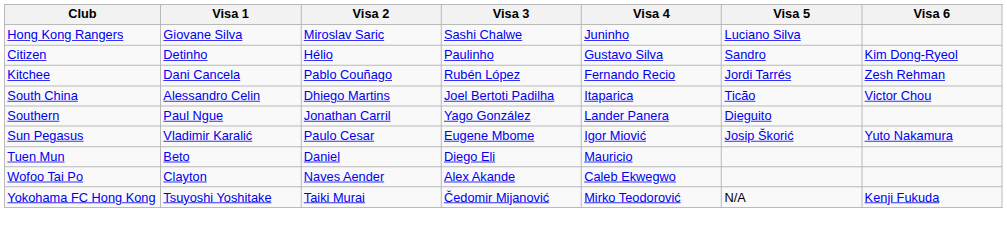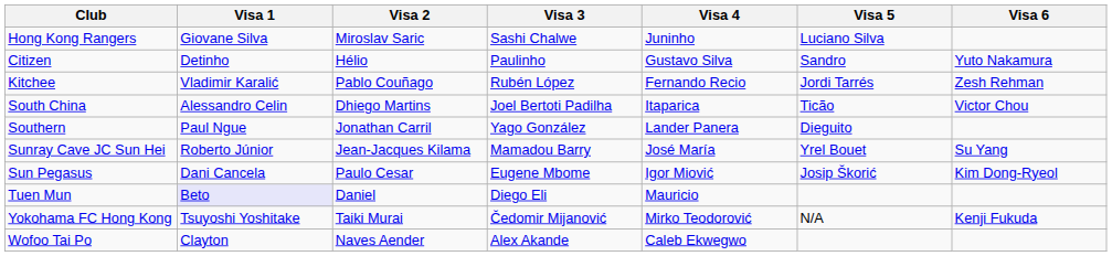 <table class="wikitable">
 <tr>
 <th width="190">Club</th>
 <th width="170">Visa  1</th>
 <th width="170">Visa  2</th>
 <th width="170">Visa  3</th>
 <th width="170">Visa  4</th>
 <th width="170">Visa  5</th>
 <th width="170">Visa  6</th>
 </tr>
 <tr>
 <td><a href='#'>Hong Kong Rangers</a></td>
 <td> <a href='#'>Giovane Silva</a></td>
 <td> <a href='#'>Miroslav Saric</a></td>
 <td> <a href='#'>Sashi Chalwe</a></td>
 <td> <a href='#'>Juninho</a></td>
 <td> <a href='#'>Luciano Silva</a></td>
 <td></td>
 </tr>
 <tr>
 <td><a href='#'>Citizen</a></td>
 <td> <a href='#'>Detinho</a></td>
 <td> <a href='#'>Hélio</a></td>
 <td> <a href='#'>Paulinho</a></td>
 <td> <a href='#'>Gustavo Silva</a></td>
 <td> <a href='#'>Sandro</a></td>
-<td> <a href='#'>Kim Dong-Ryeol</a></td>
+<td> <a href='#'>Yuto Nakamura</a></td>
 </tr>
 <tr>
 <td><a href='#'>Kitchee</a></td>
-<td> <a href='#'>Dani Cancela</a></td>
+<td> <a href='#'>Vladimir Karalić</a></td>
 <td> <a href='#'>Pablo Couñago</a></td>
 <td> <a href='#'>Rubén López</a></td>
 <td> <a href='#'>Fernando Recio</a></td>
 <td> <a href='#'>Jordi Tarrés</a></td>
 <td> <a href='#'>Zesh Rehman</a></td>
 </tr>
 <tr>
 <td><a href='#'>South China</a></td>
 <td> <a href='#'>Alessandro Celin</a></td>
 <td> <a href='#'>Dhiego Martins</a></td>
 <td> <a href='#'>Joel Bertoti Padilha</a></td>
 <td> <a href='#'>Itaparica</a></td>
 <td> <a href='#'>Ticão</a></td>
 <td> <a href='#'>Victor Chou</a></td>
 </tr>
 <tr>
 <td><a href='#'>Southern</a></td>
 <td> <a href='#'>Paul Ngue</a></td>
 <td> <a href='#'>Jonathan Carril</a></td>
 <td> <a href='#'>Yago González</a></td>
 <td> <a href='#'>Lander Panera</a></td>
 <td> <a href='#'>Dieguito</a></td>
 <td></td>
 </tr>
 <tr>
+<td><a href='#'>Sunray Cave JC Sun Hei</a></td>
+<td> <a href='#'>Roberto Júnior</a></td>
+<td> <a href='#'>Jean-Jacques Kilama</a></td>
+<td> <a href='#'>Mamadou Barry</a></td>
+<td> <a href='#'>José María</a></td>
+<td> <a href='#'>Yrel Bouet</a></td>
+<td> <a href='#'>Su Yang</a></td>
+</tr>
+<tr>
 <td><a href='#'>Sun Pegasus</a></td>
-<td> <a href='#'>Vladimir Karalić</a></td>
+<td> <a href='#'>Dani Cancela</a></td>
 <td> <a href='#'>Paulo Cesar</a></td>
 <td> <a href='#'>Eugene Mbome</a></td>
 <td> <a href='#'>Igor Miović</a></td>
 <td> <a href='#'>Josip Škorić</a></td>
-<td> <a href='#'>Yuto Nakamura</a></td>
+<td> <a href='#'>Kim Dong-Ryeol</a></td>
 </tr>
 <tr>
 <td><a href='#'>Tuen Mun</a></td>
-<td> <a href='#'>Beto</a></td>
+<td style="background: lavender;"> <a href='#'>Beto</a></td>
 <td> <a href='#'>Daniel</a></td>
 <td> <a href='#'>Diego Eli</a></td>
 <td> <a href='#'>Mauricio</a></td>
-<td></td>
-<td></td>
-</tr>
-<tr>
-<td><a href='#'>Wofoo Tai Po</a></td>
-<td> <a href='#'>Clayton</a></td>
-<td> <a href='#'>Naves Aender</a></td>
-<td> <a href='#'>Alex Akande</a></td>
-<td> <a href='#'>Caleb Ekwegwo</a></td>
 <td></td>
 <td></td>
 </tr>
 <tr>
 <td><a href='#'>Yokohama FC Hong Kong</a></td>
 <td> <a href='#'>Tsuyoshi Yoshitake</a></td>
 <td> <a href='#'>Taiki Murai</a></td>
 <td> <a href='#'>Čedomir Mijanović</a></td>
 <td> <a href='#'>Mirko Teodorović</a></td>
 <td>    N/A</td>
 <td> <a href='#'>Kenji Fukuda</a></td>
 </tr>
+<tr>
+<td><a href='#'>Wofoo Tai Po</a></td>
+<td> <a href='#'>Clayton</a></td>
+<td> <a href='#'>Naves Aender</a></td>
+<td> <a href='#'>Alex Akande</a></td>
+<td> <a href='#'>Caleb Ekwegwo</a></td>
+<td></td>
+<td></td>
+</tr>
 </table>
